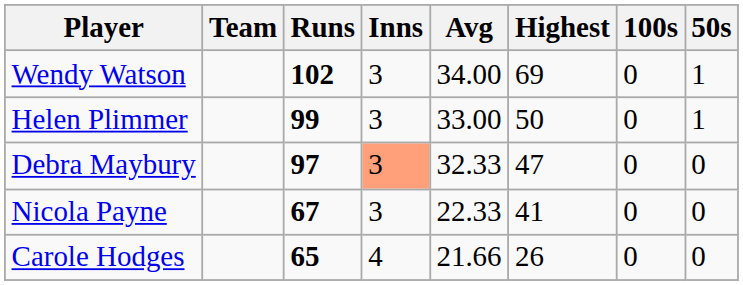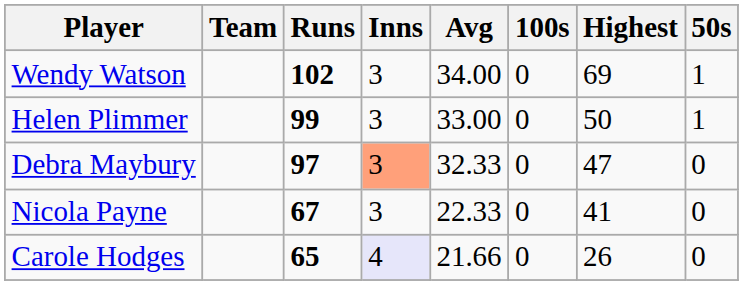 <table class="wikitable">
 <tr>
 <th>Player</th>
 <th>Team</th>
 <th>Runs</th>
 <th>Inns</th>
 <th>Avg</th>
+<th>100s</th>
 <th>Highest</th>
-<th>100s</th>
 <th>50s</th>
 </tr>
 <tr>
 <td><a href='#'>Wendy Watson</a></td>
 <td></td>
 <td><strong>102</strong></td>
 <td>3</td>
 <td>34.00</td>
+<td>0</td>
 <td>69</td>
-<td>0</td>
 <td>1</td>
 </tr>
 <tr>
 <td><a href='#'>Helen Plimmer</a></td>
 <td></td>
 <td><strong>99</strong></td>
 <td>3</td>
 <td>33.00</td>
+<td>0</td>
 <td>50</td>
-<td>0</td>
 <td>1</td>
 </tr>
 <tr>
 <td><a href='#'>Debra Maybury</a></td>
 <td></td>
 <td><strong>97</strong></td>
 <td style="background: lightsalmon;">3</td>
 <td>32.33</td>
+<td>0</td>
 <td>47</td>
-<td>0</td>
 <td>0</td>
 </tr>
 <tr>
 <td><a href='#'>Nicola Payne</a></td>
 <td></td>
 <td><strong>67</strong></td>
 <td>3</td>
 <td>22.33</td>
+<td>0</td>
 <td>41</td>
-<td>0</td>
 <td>0</td>
 </tr>
 <tr>
 <td><a href='#'>Carole Hodges</a></td>
 <td></td>
 <td><strong>65</strong></td>
-<td>4</td>
+<td style="background: lavender;">4</td>
 <td>21.66</td>
+<td>0</td>
 <td>26</td>
-<td>0</td>
 <td>0</td>
 </tr>
 </table>
